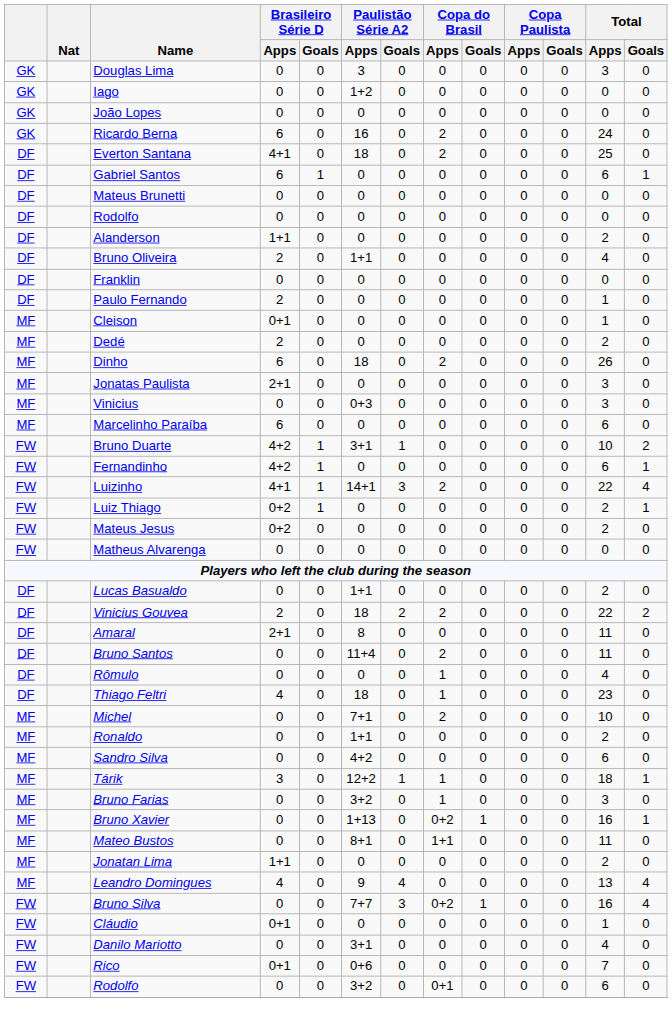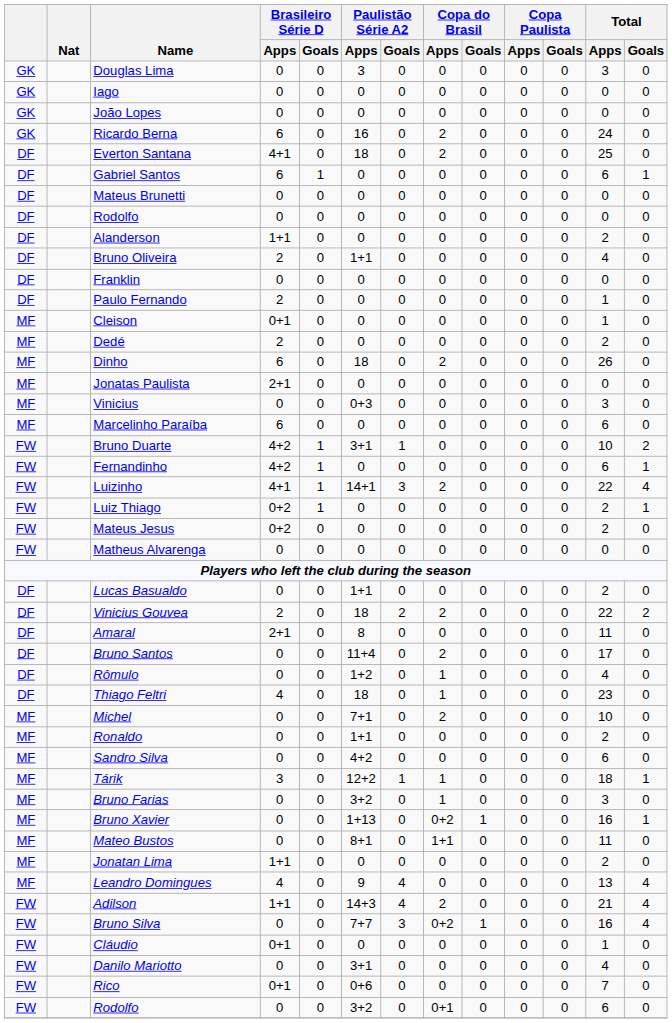 <table class="wikitable sortable" style="text-align:center;">
 <tr>
 <th rowspan="2" width="45" valign="bottom"></th>
 <th rowspan="2" width="45" valign="bottom">Nat</th>
 <th rowspan="2" width="200" valign="bottom">Name</th>
 <th colspan="2" width="85"><a href='#'>Brasileiro Série D</a></th>
 <th colspan="2" width="85"><a href='#'>Paulistão Série A2</a></th>
 <th colspan="2" width="85"><a href='#'>Copa do Brasil</a></th>
 <th colspan="2" width="85"><a href='#'>Copa Paulista</a></th>
 <th colspan="2" width="85">Total</th>
 </tr>
 <tr>
 <th>Apps</th>
 <th>Goals</th>
 <th>Apps</th>
 <th>Goals</th>
 <th>Apps</th>
 <th>Goals</th>
 <th>Apps</th>
 <th>Goals</th>
 <th>Apps</th>
 <th>Goals</th>
 </tr>
 <tr>
 <td><a href='#'>GK</a></td>
 <td></td>
 <td align=left><a href='#'>Douglas Lima</a></td>
 <td>0</td>
 <td>0</td>
 <td>3</td>
 <td>0</td>
 <td>0</td>
 <td>0</td>
 <td>0</td>
 <td>0</td>
 <td>3</td>
 <td>0</td>
 </tr>
 <tr>
 <td><a href='#'>GK</a></td>
 <td></td>
 <td align=left><a href='#'>Iago</a></td>
 <td>0</td>
 <td>0</td>
-<td>1+2</td>
+<td>0</td>
 <td>0</td>
 <td>0</td>
 <td>0</td>
 <td>0</td>
 <td>0</td>
 <td>0</td>
 <td>0</td>
 </tr>
 <tr>
 <td><a href='#'>GK</a></td>
 <td></td>
 <td align=left><a href='#'>João Lopes</a></td>
 <td>0</td>
 <td>0</td>
 <td>0</td>
 <td>0</td>
 <td>0</td>
 <td>0</td>
 <td>0</td>
 <td>0</td>
 <td>0</td>
 <td>0</td>
 </tr>
 <tr>
 <td><a href='#'>GK</a></td>
 <td></td>
 <td align=left><a href='#'>Ricardo Berna</a></td>
 <td>6</td>
 <td>0</td>
 <td>16</td>
 <td>0</td>
 <td>2</td>
 <td>0</td>
 <td>0</td>
 <td>0</td>
 <td>24</td>
 <td>0</td>
 </tr>
 <tr>
 <td><a href='#'>DF</a></td>
 <td></td>
 <td align=left><a href='#'>Everton Santana</a></td>
 <td>4+1</td>
 <td>0</td>
 <td>18</td>
 <td>0</td>
 <td>2</td>
 <td>0</td>
 <td>0</td>
 <td>0</td>
 <td>25</td>
 <td>0</td>
 </tr>
 <tr>
 <td><a href='#'>DF</a></td>
 <td></td>
 <td align=left><a href='#'>Gabriel Santos</a></td>
 <td>6</td>
 <td>1</td>
 <td>0</td>
 <td>0</td>
 <td>0</td>
 <td>0</td>
 <td>0</td>
 <td>0</td>
 <td>6</td>
 <td>1</td>
 </tr>
 <tr>
 <td><a href='#'>DF</a></td>
 <td></td>
 <td align=left><a href='#'>Mateus Brunetti</a></td>
 <td>0</td>
 <td>0</td>
 <td>0</td>
 <td>0</td>
 <td>0</td>
 <td>0</td>
 <td>0</td>
 <td>0</td>
 <td>0</td>
 <td>0</td>
 </tr>
 <tr>
 <td><a href='#'>DF</a></td>
 <td></td>
 <td align=left><a href='#'>Rodolfo</a></td>
 <td>0</td>
 <td>0</td>
 <td>0</td>
 <td>0</td>
 <td>0</td>
 <td>0</td>
 <td>0</td>
 <td>0</td>
 <td>0</td>
 <td>0</td>
 </tr>
 <tr>
 <td><a href='#'>DF</a></td>
 <td></td>
 <td align=left><a href='#'>Alanderson</a></td>
 <td>1+1</td>
 <td>0</td>
 <td>0</td>
 <td>0</td>
 <td>0</td>
 <td>0</td>
 <td>0</td>
 <td>0</td>
 <td>2</td>
 <td>0</td>
 </tr>
 <tr>
 <td><a href='#'>DF</a></td>
 <td></td>
 <td align=left><a href='#'>Bruno Oliveira</a></td>
 <td>2</td>
 <td>0</td>
 <td>1+1</td>
 <td>0</td>
 <td>0</td>
 <td>0</td>
 <td>0</td>
 <td>0</td>
 <td>4</td>
 <td>0</td>
 </tr>
 <tr>
 <td><a href='#'>DF</a></td>
 <td></td>
 <td align=left><a href='#'>Franklin</a></td>
 <td>0</td>
 <td>0</td>
 <td>0</td>
 <td>0</td>
 <td>0</td>
 <td>0</td>
 <td>0</td>
 <td>0</td>
 <td>0</td>
 <td>0</td>
 </tr>
 <tr>
 <td><a href='#'>DF</a></td>
 <td></td>
 <td align=left><a href='#'>Paulo Fernando</a></td>
 <td>2</td>
 <td>0</td>
 <td>0</td>
 <td>0</td>
 <td>0</td>
 <td>0</td>
 <td>0</td>
 <td>0</td>
 <td>1</td>
 <td>0</td>
 </tr>
 <tr>
 <td><a href='#'>MF</a></td>
 <td></td>
 <td align=left><a href='#'>Cleison</a></td>
 <td>0+1</td>
 <td>0</td>
 <td>0</td>
 <td>0</td>
 <td>0</td>
 <td>0</td>
 <td>0</td>
 <td>0</td>
 <td>1</td>
 <td>0</td>
 </tr>
 <tr>
 <td><a href='#'>MF</a></td>
 <td></td>
 <td align=left><a href='#'>Dedé</a></td>
 <td>2</td>
 <td>0</td>
 <td>0</td>
 <td>0</td>
 <td>0</td>
 <td>0</td>
 <td>0</td>
 <td>0</td>
 <td>2</td>
 <td>0</td>
 </tr>
 <tr>
 <td><a href='#'>MF</a></td>
 <td></td>
 <td align=left><a href='#'>Dinho</a></td>
 <td>6</td>
 <td>0</td>
 <td>18</td>
 <td>0</td>
 <td>2</td>
 <td>0</td>
 <td>0</td>
 <td>0</td>
 <td>26</td>
 <td>0</td>
 </tr>
 <tr>
 <td><a href='#'>MF</a></td>
 <td></td>
 <td align=left><a href='#'>Jonatas Paulista</a></td>
 <td>2+1</td>
 <td>0</td>
 <td>0</td>
 <td>0</td>
 <td>0</td>
 <td>0</td>
 <td>0</td>
 <td>0</td>
-<td>3</td>
+<td>0</td>
 <td>0</td>
 </tr>
 <tr>
 <td><a href='#'>MF</a></td>
 <td></td>
 <td align=left><a href='#'>Vinicius</a></td>
 <td>0</td>
 <td>0</td>
 <td>0+3</td>
 <td>0</td>
 <td>0</td>
 <td>0</td>
 <td>0</td>
 <td>0</td>
 <td>3</td>
 <td>0</td>
 </tr>
 <tr>
 <td><a href='#'>MF</a></td>
 <td></td>
 <td align=left><a href='#'>Marcelinho Paraíba</a></td>
 <td>6</td>
 <td>0</td>
 <td>0</td>
 <td>0</td>
 <td>0</td>
 <td>0</td>
 <td>0</td>
 <td>0</td>
 <td>6</td>
 <td>0</td>
 </tr>
 <tr>
 <td><a href='#'>FW</a></td>
 <td></td>
 <td align=left><a href='#'>Bruno Duarte</a></td>
 <td>4+2</td>
 <td>1</td>
 <td>3+1</td>
 <td>1</td>
 <td>0</td>
 <td>0</td>
 <td>0</td>
 <td>0</td>
 <td>10</td>
 <td>2</td>
 </tr>
 <tr>
 <td><a href='#'>FW</a></td>
 <td></td>
 <td align=left><a href='#'>Fernandinho</a></td>
 <td>4+2</td>
 <td>1</td>
 <td>0</td>
 <td>0</td>
 <td>0</td>
 <td>0</td>
 <td>0</td>
 <td>0</td>
 <td>6</td>
 <td>1</td>
 </tr>
 <tr>
 <td><a href='#'>FW</a></td>
 <td></td>
 <td align=left><a href='#'>Luizinho</a></td>
 <td>4+1</td>
 <td>1</td>
 <td>14+1</td>
 <td>3</td>
 <td>2</td>
 <td>0</td>
 <td>0</td>
 <td>0</td>
 <td>22</td>
 <td>4</td>
 </tr>
 <tr>
 <td><a href='#'>FW</a></td>
 <td></td>
 <td align=left><a href='#'>Luiz Thiago</a></td>
 <td>0+2</td>
 <td>1</td>
 <td>0</td>
 <td>0</td>
 <td>0</td>
 <td>0</td>
 <td>0</td>
 <td>0</td>
 <td>2</td>
 <td>1</td>
 </tr>
 <tr>
 <td><a href='#'>FW</a></td>
 <td></td>
 <td align=left><a href='#'>Mateus Jesus</a></td>
 <td>0+2</td>
 <td>0</td>
 <td>0</td>
 <td>0</td>
 <td>0</td>
 <td>0</td>
 <td>0</td>
 <td>0</td>
 <td>2</td>
 <td>0</td>
 </tr>
 <tr>
 <td><a href='#'>FW</a></td>
 <td></td>
 <td align=left><a href='#'>Matheus Alvarenga</a></td>
 <td>0</td>
 <td>0</td>
 <td>0</td>
 <td>0</td>
 <td>0</td>
 <td>0</td>
 <td>0</td>
 <td>0</td>
 <td>0</td>
 <td>0</td>
 </tr>
 <tr>
 <th colspan=13 style="background: #F8F8FF" align=center><em>Players who left the club during the season</em></th>
 </tr>
 <tr>
 <td><a href='#'>DF</a></td>
 <td></td>
 <td align=left><em><a href='#'>Lucas Basualdo</a></em></td>
 <td>0</td>
 <td>0</td>
 <td>1+1</td>
 <td>0</td>
 <td>0</td>
 <td>0</td>
 <td>0</td>
 <td>0</td>
 <td>2</td>
 <td>0</td>
 </tr>
 <tr>
 <td><a href='#'>DF</a></td>
 <td></td>
 <td align=left><em><a href='#'>Vinicius Gouvea</a></em></td>
 <td>2</td>
 <td>0</td>
 <td>18</td>
 <td>2</td>
 <td>2</td>
 <td>0</td>
 <td>0</td>
 <td>0</td>
 <td>22</td>
 <td>2</td>
 </tr>
 <tr>
 <td><a href='#'>DF</a></td>
 <td></td>
 <td align=left><em><a href='#'>Amaral</a></em></td>
 <td>2+1</td>
 <td>0</td>
 <td>8</td>
 <td>0</td>
 <td>0</td>
 <td>0</td>
 <td>0</td>
 <td>0</td>
 <td>11</td>
 <td>0</td>
 </tr>
 <tr>
 <td><a href='#'>DF</a></td>
 <td></td>
 <td align=left><em><a href='#'>Bruno Santos</a></em></td>
 <td>0</td>
 <td>0</td>
 <td>11+4</td>
 <td>0</td>
 <td>2</td>
 <td>0</td>
 <td>0</td>
 <td>0</td>
-<td>11</td>
+<td>17</td>
 <td>0</td>
 </tr>
 <tr>
 <td><a href='#'>DF</a></td>
 <td></td>
 <td align=left><em><a href='#'>Rômulo</a></em></td>
 <td>0</td>
 <td>0</td>
-<td>0</td>
+<td>1+2</td>
 <td>0</td>
 <td>1</td>
 <td>0</td>
 <td>0</td>
 <td>0</td>
 <td>4</td>
 <td>0</td>
 </tr>
 <tr>
 <td><a href='#'>DF</a></td>
 <td></td>
 <td align=left><em><a href='#'>Thiago Feltri</a></em></td>
 <td>4</td>
 <td>0</td>
 <td>18</td>
 <td>0</td>
 <td>1</td>
 <td>0</td>
 <td>0</td>
 <td>0</td>
 <td>23</td>
 <td>0</td>
 </tr>
 <tr>
 <td><a href='#'>MF</a></td>
 <td></td>
 <td align=left><em><a href='#'>Michel</a></em></td>
 <td>0</td>
 <td>0</td>
 <td>7+1</td>
 <td>0</td>
 <td>2</td>
 <td>0</td>
 <td>0</td>
 <td>0</td>
 <td>10</td>
 <td>0</td>
 </tr>
 <tr>
 <td><a href='#'>MF</a></td>
 <td></td>
 <td align=left><em><a href='#'>Ronaldo</a></em></td>
 <td>0</td>
 <td>0</td>
 <td>1+1</td>
 <td>0</td>
 <td>0</td>
 <td>0</td>
 <td>0</td>
 <td>0</td>
 <td>2</td>
 <td>0</td>
 </tr>
 <tr>
 <td><a href='#'>MF</a></td>
 <td></td>
 <td align=left><em><a href='#'>Sandro Silva</a></em></td>
 <td>0</td>
 <td>0</td>
 <td>4+2</td>
 <td>0</td>
 <td>0</td>
 <td>0</td>
 <td>0</td>
 <td>0</td>
 <td>6</td>
 <td>0</td>
 </tr>
 <tr>
 <td><a href='#'>MF</a></td>
 <td></td>
 <td align=left><em><a href='#'>Tárik</a></em></td>
 <td>3</td>
 <td>0</td>
 <td>12+2</td>
 <td>1</td>
 <td>1</td>
 <td>0</td>
 <td>0</td>
 <td>0</td>
 <td>18</td>
 <td>1</td>
 </tr>
 <tr>
 <td><a href='#'>MF</a></td>
 <td></td>
 <td align=left><em><a href='#'>Bruno Farias</a></em></td>
 <td>0</td>
 <td>0</td>
 <td>3+2</td>
 <td>0</td>
 <td>1</td>
 <td>0</td>
 <td>0</td>
 <td>0</td>
 <td>3</td>
 <td>0</td>
 </tr>
 <tr>
 <td><a href='#'>MF</a></td>
 <td></td>
 <td align=left><em><a href='#'>Bruno Xavier</a></em></td>
 <td>0</td>
 <td>0</td>
 <td>1+13</td>
 <td>0</td>
 <td>0+2</td>
 <td>1</td>
 <td>0</td>
 <td>0</td>
 <td>16</td>
 <td>1</td>
 </tr>
 <tr>
 <td><a href='#'>MF</a></td>
 <td></td>
 <td align=left><em><a href='#'>Mateo Bustos</a></em></td>
 <td>0</td>
 <td>0</td>
 <td>8+1</td>
 <td>0</td>
 <td>1+1</td>
 <td>0</td>
 <td>0</td>
 <td>0</td>
 <td>11</td>
 <td>0</td>
 </tr>
 <tr>
 <td><a href='#'>MF</a></td>
 <td></td>
 <td align=left><em><a href='#'>Jonatan Lima</a></em></td>
 <td>1+1</td>
 <td>0</td>
 <td>0</td>
 <td>0</td>
 <td>0</td>
 <td>0</td>
 <td>0</td>
 <td>0</td>
 <td>2</td>
 <td>0</td>
 </tr>
 <tr>
 <td><a href='#'>MF</a></td>
 <td></td>
 <td align=left><em><a href='#'>Leandro Domingues</a></em></td>
 <td>4</td>
 <td>0</td>
 <td>9</td>
 <td>4</td>
 <td>0</td>
 <td>0</td>
 <td>0</td>
 <td>0</td>
 <td>13</td>
 <td>4</td>
 </tr>
 <tr>
 <td><a href='#'>FW</a></td>
 <td></td>
+<td align=left><em><a href='#'>Adilson</a></em></td>
+<td>1+1</td>
+<td>0</td>
+<td>14+3</td>
+<td>4</td>
+<td>2</td>
+<td>0</td>
+<td>0</td>
+<td>0</td>
+<td>21</td>
+<td>4</td>
+</tr>
+<tr>
+<td><a href='#'>FW</a></td>
+<td></td>
 <td align=left><em><a href='#'>Bruno Silva</a></em></td>
 <td>0</td>
 <td>0</td>
 <td>7+7</td>
 <td>3</td>
 <td>0+2</td>
 <td>1</td>
 <td>0</td>
 <td>0</td>
 <td>16</td>
 <td>4</td>
 </tr>
 <tr>
 <td><a href='#'>FW</a></td>
 <td></td>
 <td align=left><em><a href='#'>Cláudio</a></em></td>
 <td>0+1</td>
 <td>0</td>
 <td>0</td>
 <td>0</td>
 <td>0</td>
 <td>0</td>
 <td>0</td>
 <td>0</td>
 <td>1</td>
 <td>0</td>
 </tr>
 <tr>
 <td><a href='#'>FW</a></td>
 <td></td>
 <td align=left><em><a href='#'>Danilo Mariotto</a></em></td>
 <td>0</td>
 <td>0</td>
 <td>3+1</td>
 <td>0</td>
 <td>0</td>
 <td>0</td>
 <td>0</td>
 <td>0</td>
 <td>4</td>
 <td>0</td>
 </tr>
 <tr>
 <td><a href='#'>FW</a></td>
 <td></td>
 <td align=left><em><a href='#'>Rico</a></em></td>
 <td>0+1</td>
 <td>0</td>
 <td>0+6</td>
 <td>0</td>
 <td>0</td>
 <td>0</td>
 <td>0</td>
 <td>0</td>
 <td>7</td>
 <td>0</td>
 </tr>
 <tr>
 <td><a href='#'>FW</a></td>
 <td></td>
 <td align=left><em><a href='#'>Rodolfo</a></em></td>
 <td>0</td>
 <td>0</td>
 <td>3+2</td>
 <td>0</td>
 <td>0+1</td>
 <td>0</td>
 <td>0</td>
 <td>0</td>
 <td>6</td>
 <td>0</td>
 </tr>
 <tr>
 </tr>
 </table>
